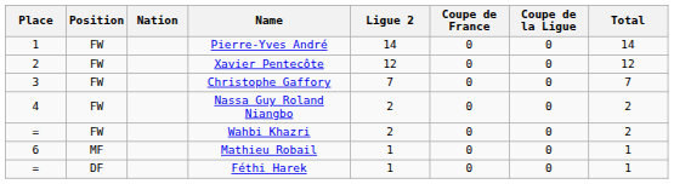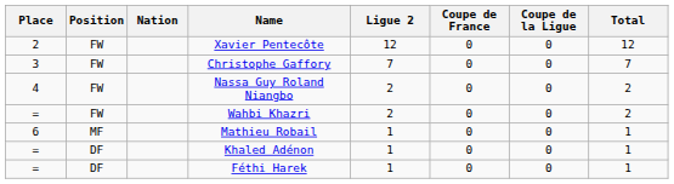 <table class="wikitable" style="font-size: 95%; text-align: center;">
 <tr>
 <th width=60>Place</th>
 <th width=60>Position</th>
 <th width=60>Nation</th>
 <th width=170>Name</th>
 <th width=80>Ligue 2</th>
 <th width=80>Coupe de France</th>
 <th width=80>Coupe de la Ligue</th>
 <th width=80><strong>Total</strong></th>
-</tr>
-<tr>
-<td>1</td>
-<td>FW</td>
-<td></td>
-<td><a href='#'>Pierre-Yves André</a></td>
-<td>14</td>
-<td>0</td>
-<td>0</td>
-<td>14</td>
 </tr>
 <tr>
 <td>2</td>
 <td>FW</td>
 <td></td>
 <td><a href='#'>Xavier Pentecôte</a></td>
 <td>12</td>
 <td>0</td>
 <td>0</td>
 <td>12</td>
 </tr>
 <tr>
 <td>3</td>
 <td>FW</td>
 <td></td>
 <td><a href='#'>Christophe Gaffory</a></td>
 <td>7</td>
 <td>0</td>
 <td>0</td>
 <td>7</td>
 </tr>
 <tr>
 <td>4</td>
 <td>FW</td>
 <td></td>
 <td><a href='#'>Nassa Guy Roland Niangbo</a></td>
 <td>2</td>
 <td>0</td>
 <td>0</td>
 <td>2</td>
 </tr>
 <tr>
 <td>=</td>
 <td>FW</td>
 <td></td>
 <td><a href='#'>Wahbi Khazri</a></td>
 <td>2</td>
 <td>0</td>
 <td>0</td>
 <td>2</td>
 </tr>
 <tr>
 <td>6</td>
 <td>MF</td>
 <td></td>
 <td><a href='#'>Mathieu Robail</a></td>
 <td>1</td>
 <td>0</td>
 <td>0</td>
 <td>1</td>
 </tr>
 <tr>
 <td>=</td>
 <td>DF</td>
 <td></td>
+<td><a href='#'>Khaled Adénon</a></td>
+<td>1</td>
+<td>0</td>
+<td>0</td>
+<td>1</td>
+</tr>
+<tr>
+<td>=</td>
+<td>DF</td>
+<td></td>
 <td><a href='#'>Féthi Harek</a></td>
 <td>1</td>
 <td>0</td>
 <td>0</td>
 <td>1</td>
 </tr>
 </table>
